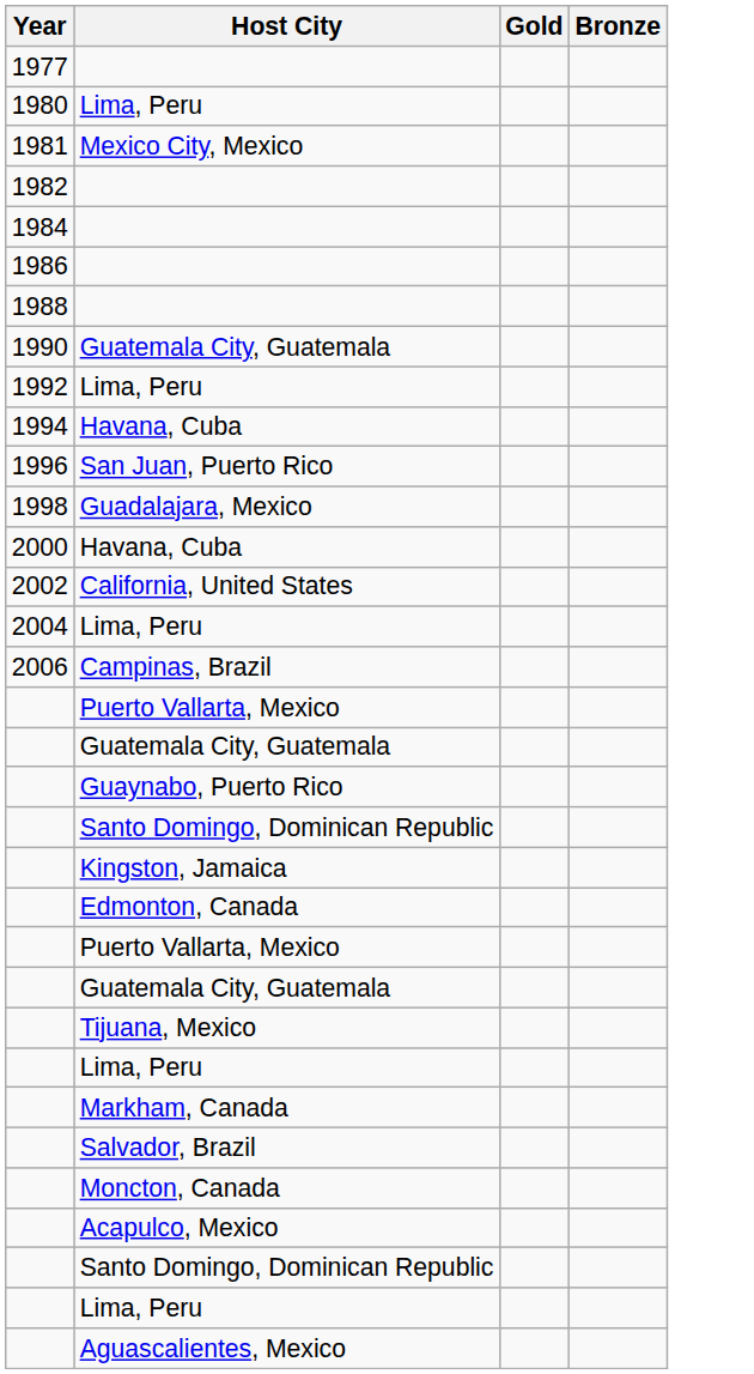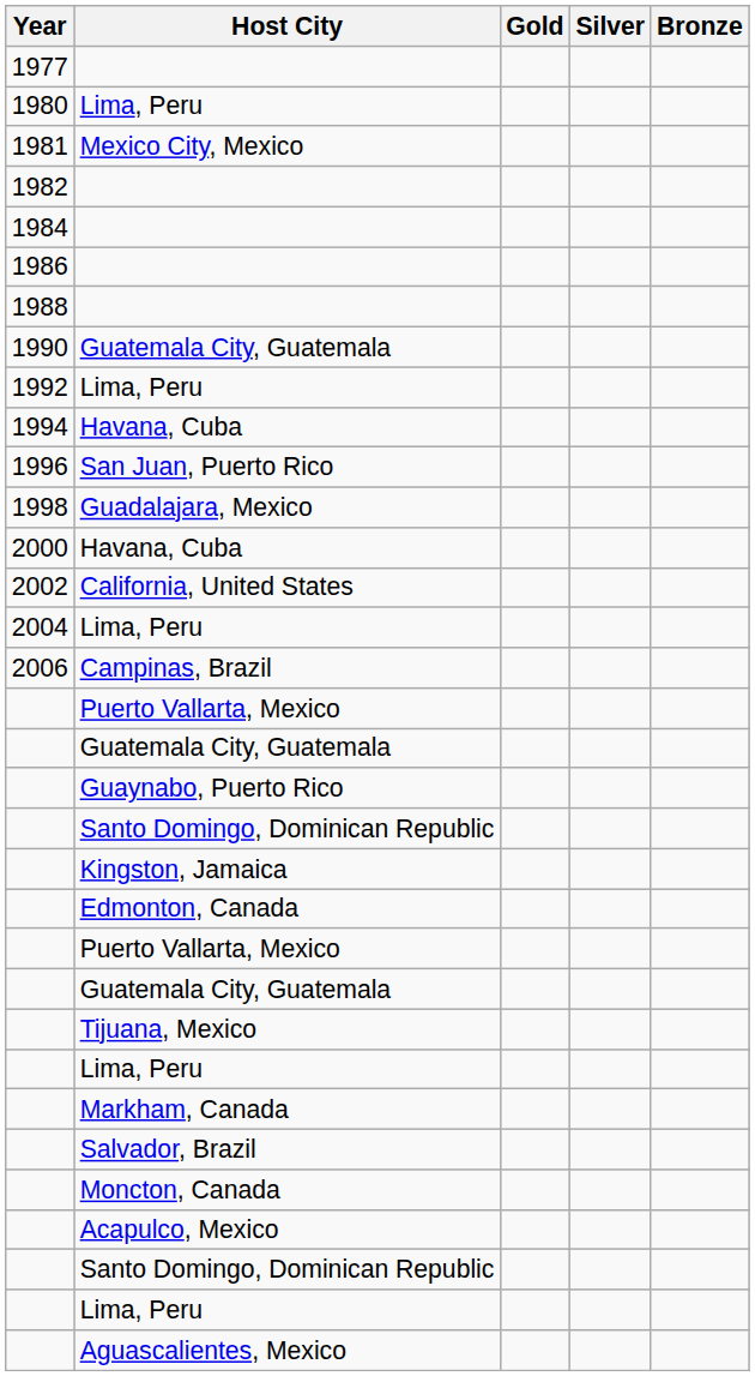 <table class="wikitable" style="font-size:90%">
 <tr>
 <th>Year</th>
 <th>Host City</th>
 <th>Gold </th>
+<th>Silver </th>
 <th>Bronze </th>
 </tr>
 <tr>
 <td>1977</td>
+<td></td>
 <td></td>
 <td></td>
 <td></td>
 </tr>
 <tr>
 <td>1980</td>
 <td><a href='#'>Lima</a>, Peru</td>
 <td></td>
 <td></td>
+<td></td>
 </tr>
 <tr>
 <td>1981</td>
 <td><a href='#'>Mexico City</a>, Mexico</td>
 <td></td>
 <td></td>
+<td></td>
 </tr>
 <tr>
 <td>1982</td>
+<td></td>
 <td></td>
 <td></td>
 <td></td>
 </tr>
 <tr>
 <td>1984</td>
 <td></td>
 <td></td>
 <td></td>
+<td></td>
 </tr>
 <tr>
 <td>1986</td>
+<td></td>
 <td></td>
 <td></td>
 <td></td>
 </tr>
 <tr>
 <td>1988</td>
 <td></td>
 <td></td>
 <td></td>
+<td></td>
 </tr>
 <tr>
 <td>1990</td>
 <td><a href='#'>Guatemala City</a>, Guatemala</td>
+<td></td>
 <td></td>
 <td></td>
 </tr>
 <tr>
 <td>1992</td>
 <td>Lima, Peru</td>
 <td></td>
 <td></td>
+<td></td>
 </tr>
 <tr>
 <td>1994</td>
 <td><a href='#'>Havana</a>, Cuba</td>
+<td></td>
 <td></td>
 <td></td>
 </tr>
 <tr>
 <td>1996</td>
 <td><a href='#'>San Juan</a>, Puerto Rico</td>
 <td></td>
 <td></td>
+<td></td>
 </tr>
 <tr>
 <td>1998</td>
 <td><a href='#'>Guadalajara</a>, Mexico</td>
+<td></td>
 <td></td>
 <td></td>
 </tr>
 <tr>
 <td>2000</td>
 <td>Havana, Cuba</td>
 <td></td>
 <td></td>
+<td></td>
 </tr>
 <tr>
 <td>2002</td>
 <td><a href='#'>California</a>, United States</td>
+<td></td>
 <td></td>
 <td></td>
 </tr>
 <tr>
 <td>2004</td>
 <td>Lima, Peru</td>
 <td></td>
 <td></td>
+<td></td>
 </tr>
 <tr>
 <td>2006</td>
 <td><a href='#'>Campinas</a>, Brazil</td>
+<td></td>
 <td></td>
 <td></td>
 </tr>
 <tr>
 <td align="center"></td>
 <td><a href='#'>Puerto Vallarta</a>, Mexico</td>
 <td></td>
 <td></td>
+<td></td>
 </tr>
 <tr>
 <td align="center"></td>
 <td>Guatemala City, Guatemala</td>
+<td></td>
 <td></td>
 <td></td>
 </tr>
 <tr>
 <td align="center"></td>
 <td><a href='#'>Guaynabo</a>, Puerto Rico</td>
 <td></td>
 <td></td>
+<td></td>
 </tr>
 <tr>
 <td align="center"></td>
 <td><a href='#'>Santo Domingo</a>, Dominican Republic</td>
+<td></td>
 <td></td>
 <td></td>
 </tr>
 <tr>
 <td align="center"></td>
 <td><a href='#'>Kingston</a>, Jamaica</td>
 <td></td>
 <td></td>
+<td></td>
 </tr>
 <tr>
 <td align="center"></td>
 <td><a href='#'>Edmonton</a>, Canada</td>
+<td></td>
 <td></td>
 <td></td>
 </tr>
 <tr>
 <td align="center"></td>
 <td>Puerto Vallarta, Mexico</td>
 <td></td>
 <td></td>
+<td></td>
 </tr>
 <tr>
 <td align="center"></td>
 <td>Guatemala City, Guatemala</td>
+<td></td>
 <td></td>
 <td></td>
 </tr>
 <tr>
 <td align="center"></td>
 <td><a href='#'>Tijuana</a>, Mexico</td>
 <td></td>
 <td></td>
+<td></td>
 </tr>
 <tr>
 <td align="center"></td>
 <td>Lima, Peru</td>
+<td></td>
 <td></td>
 <td></td>
 </tr>
 <tr>
 <td align="center"></td>
 <td><a href='#'>Markham</a>, Canada</td>
 <td></td>
 <td></td>
+<td></td>
 </tr>
 <tr>
 <td align="center"></td>
 <td><a href='#'>Salvador</a>, Brazil</td>
+<td></td>
 <td></td>
 <td></td>
 </tr>
 <tr>
 <td></td>
 <td><a href='#'>Moncton</a>, Canada</td>
 <td></td>
 <td></td>
+<td></td>
 </tr>
 <tr>
 <td></td>
 <td><a href='#'>Acapulco</a>, Mexico</td>
+<td></td>
 <td></td>
 <td></td>
 </tr>
 <tr>
 <td></td>
 <td>Santo Domingo, Dominican Republic</td>
 <td></td>
 <td></td>
+<td></td>
 </tr>
 <tr>
 <td></td>
 <td>Lima, Peru</td>
+<td></td>
 <td></td>
 <td></td>
 </tr>
 <tr>
 <td></td>
 <td><a href='#'>Aguascalientes</a>, Mexico</td>
 <td></td>
 <td></td>
+<td></td>
 </tr>
 </table>
